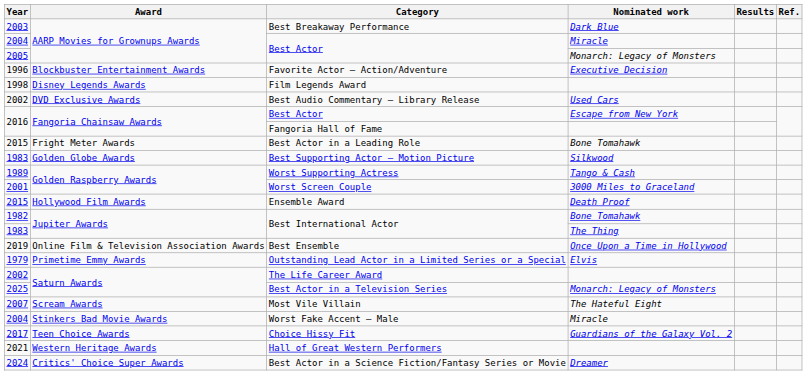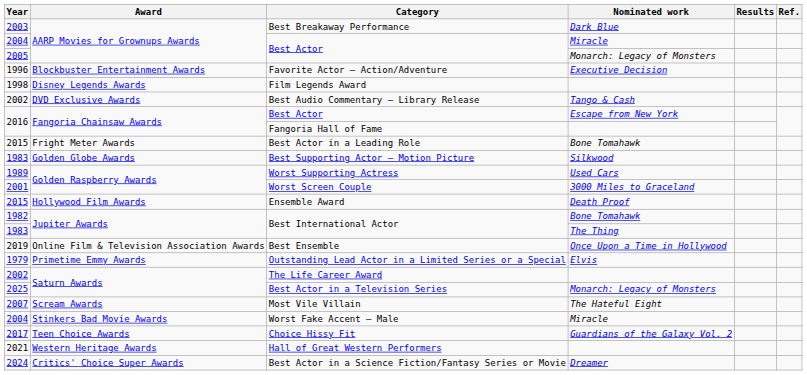 <table class="wikitable sortable">
 <tr>
 <th>Year</th>
 <th>Award</th>
 <th>Category</th>
 <th>Nominated work</th>
 <th>Results</th>
 <th>Ref.</th>
 </tr>
 <tr>
 <td><a href='#'>2003</a></td>
 <td rowspan="3"><a href='#'>AARP Movies for Grownups Awards</a></td>
 <td>Best Breakaway Performance</td>
 <td><em><a href='#'>Dark Blue</a></em></td>
 <td></td>
 <td align="center"></td>
 </tr>
 <tr>
 <td><a href='#'>2004</a></td>
 <td rowspan="2"><a href='#'>Best Actor</a></td>
 <td><em><a href='#'>Miracle</a></em></td>
 <td></td>
 <td align="center"></td>
 </tr>
 <tr>
 <td><a href='#'>2005</a></td>
 <td><em>Monarch: Legacy of Monsters</em></td>
 <td></td>
 <td align="center"></td>
 </tr>
 <tr>
 <td>1996</td>
 <td><a href='#'>Blockbuster Entertainment Awards</a></td>
 <td>Favorite Actor – Action/Adventure</td>
 <td><em><a href='#'>Executive Decision</a></em></td>
 <td></td>
 <td align="center"></td>
 </tr>
 <tr>
 <td>1998</td>
 <td><a href='#'>Disney Legends Awards</a></td>
 <td>Film Legends Award</td>
 <td></td>
 <td></td>
 <td align="center"></td>
 </tr>
 <tr>
 <td>2002</td>
 <td><a href='#'>DVD Exclusive Awards</a></td>
 <td>Best Audio Commentary – Library Release</td>
-<td><em><a href='#'>Used Cars</a></em></td>
+<td><em><a href='#'>Tango & Cash</a></em></td>
 <td></td>
 <td align="center"></td>
 </tr>
 <tr>
 <td rowspan="2">2016</td>
 <td rowspan="2"><a href='#'>Fangoria Chainsaw Awards</a></td>
 <td><a href='#'>Best Actor</a></td>
 <td><em><a href='#'>Escape from New York</a></em></td>
 <td></td>
 <td align="center" rowspan="2"></td>
 </tr>
 <tr>
 <td>Fangoria Hall of Fame</td>
 <td></td>
 <td></td>
 </tr>
 <tr>
 <td>2015</td>
 <td>Fright Meter Awards</td>
 <td>Best Actor in a Leading Role</td>
 <td><em>Bone Tomahawk</em></td>
 <td></td>
 <td align="center"></td>
 </tr>
 <tr>
 <td><a href='#'>1983</a></td>
 <td><a href='#'>Golden Globe Awards</a></td>
 <td><a href='#'>Best Supporting Actor – Motion Picture</a></td>
 <td><em><a href='#'>Silkwood</a></em></td>
 <td></td>
 <td align="center"></td>
 </tr>
 <tr>
 <td><a href='#'>1989</a></td>
 <td rowspan="2"><a href='#'>Golden Raspberry Awards</a></td>
 <td><a href='#'>Worst Supporting Actress</a></td>
-<td><em><a href='#'>Tango & Cash</a></em></td>
+<td><em><a href='#'>Used Cars</a></em></td>
 <td></td>
 <td align="center"></td>
 </tr>
 <tr>
 <td><a href='#'>2001</a></td>
 <td><a href='#'>Worst Screen Couple</a></td>
 <td><em><a href='#'>3000 Miles to Graceland</a></em></td>
 <td></td>
 <td align="center"></td>
 </tr>
 <tr>
 <td><a href='#'>2015</a></td>
 <td><a href='#'>Hollywood Film Awards</a></td>
 <td>Ensemble Award</td>
 <td><em><a href='#'>Death Proof</a></em></td>
 <td></td>
 <td align="center"></td>
 </tr>
 <tr>
 <td><a href='#'>1982</a></td>
 <td rowspan="2"><a href='#'>Jupiter Awards</a></td>
 <td rowspan="2">Best International Actor</td>
 <td><em><a href='#'>Bone Tomahawk</a></em></td>
 <td></td>
 <td align="center"></td>
 </tr>
 <tr>
 <td><a href='#'>1983</a></td>
 <td><em><a href='#'>The Thing</a></em></td>
 <td></td>
 <td align="center"></td>
 </tr>
 <tr>
 <td>2019</td>
 <td>Online Film & Television Association Awards</td>
 <td>Best Ensemble</td>
 <td><em><a href='#'>Once Upon a Time in Hollywood</a></em></td>
 <td></td>
 <td align="center"></td>
 </tr>
 <tr>
 <td><a href='#'>1979</a></td>
 <td><a href='#'>Primetime Emmy Awards</a></td>
 <td><a href='#'>Outstanding Lead Actor in a Limited Series or a Special</a></td>
 <td><em><a href='#'>Elvis</a></em></td>
 <td></td>
 <td align="center"></td>
 </tr>
 <tr>
 <td><a href='#'>2002</a></td>
 <td rowspan="2"><a href='#'>Saturn Awards</a></td>
 <td><a href='#'>The Life Career Award</a></td>
 <td></td>
 <td></td>
 <td align="center"></td>
 </tr>
 <tr>
 <td><a href='#'>2025</a></td>
 <td><a href='#'>Best Actor in a Television Series</a></td>
 <td><em><a href='#'>Monarch: Legacy of Monsters</a></em></td>
 <td></td>
 <td align="center"></td>
 </tr>
 <tr>
 <td><a href='#'>2007</a></td>
 <td><a href='#'>Scream Awards</a></td>
 <td>Most Vile Villain</td>
 <td><em>The Hateful Eight</em></td>
 <td></td>
 <td align="center"></td>
 </tr>
 <tr>
 <td><a href='#'>2004</a></td>
 <td><a href='#'>Stinkers Bad Movie Awards</a></td>
 <td>Worst Fake Accent – Male</td>
 <td><em>Miracle</em></td>
 <td></td>
 <td align="center"></td>
 </tr>
 <tr>
 <td><a href='#'>2017</a></td>
 <td><a href='#'>Teen Choice Awards</a></td>
 <td><a href='#'>Choice Hissy Fit</a></td>
 <td><em><a href='#'>Guardians of the Galaxy Vol. 2</a></em></td>
 <td></td>
 <td align="center"></td>
 </tr>
 <tr>
 <td>2021</td>
 <td><a href='#'>Western Heritage Awards</a></td>
 <td><a href='#'>Hall of Great Western Performers</a></td>
 <td></td>
 <td></td>
 <td align="center"></td>
 </tr>
 <tr>
 <td><a href='#'>2024</a></td>
 <td><a href='#'>Critics' Choice Super Awards</a></td>
 <td>Best Actor in a Science Fiction/Fantasy Series or Movie</td>
 <td><em><a href='#'>Dreamer</a></em></td>
 <td></td>
 <td align="center"></td>
 </tr>
 </table>
